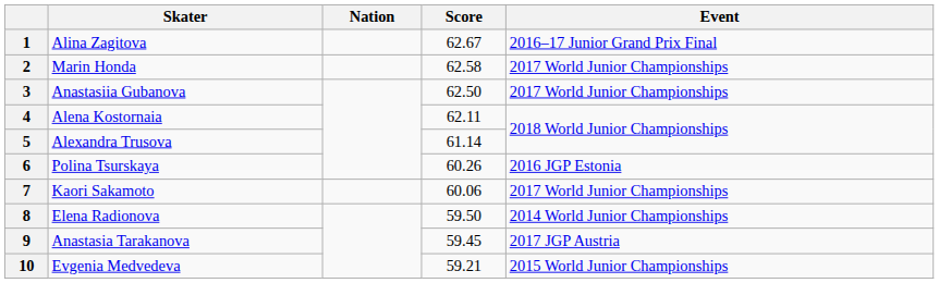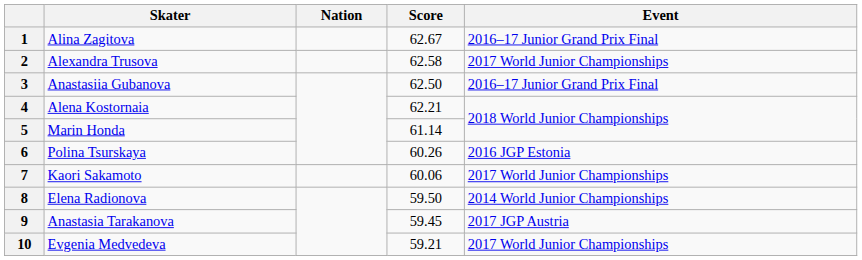 <table class="wikitable unsortable" style="text-align:left; width:75%">
 <tr>
 <th scope="col"></th>
 <th scope="col">Skater</th>
 <th scope="col">Nation</th>
 <th scope="col">Score</th>
 <th scope="col">Event</th>
 </tr>
 <tr>
 <th scope="row">1</th>
 <td><a href='#'>Alina Zagitova</a></td>
 <td></td>
 <td style="text-align:center">62.67</td>
 <td><a href='#'>2016–17 Junior Grand Prix Final</a></td>
 </tr>
 <tr>
 <th scope="row">2</th>
-<td><a href='#'>Marin Honda</a></td>
+<td><a href='#'>Alexandra Trusova</a></td>
 <td></td>
 <td style="text-align:center">62.58</td>
 <td><a href='#'>2017 World Junior Championships</a></td>
 </tr>
 <tr>
 <th scope="row">3</th>
 <td><a href='#'>Anastasiia Gubanova</a></td>
 <td rowspan="4"></td>
 <td style="text-align:center">62.50</td>
-<td><a href='#'>2017 World Junior Championships</a></td>
+<td><a href='#'>2016–17 Junior Grand Prix Final</a></td>
 </tr>
 <tr>
 <th scope="row">4</th>
 <td><a href='#'>Alena Kostornaia</a></td>
-<td style="text-align:center">62.11</td>
+<td style="text-align:center">62.21</td>
 <td rowspan="2"><a href='#'>2018 World Junior Championships</a></td>
 </tr>
 <tr>
 <th scope="row">5</th>
-<td><a href='#'>Alexandra Trusova</a></td>
+<td><a href='#'>Marin Honda</a></td>
 <td style="text-align:center">61.14</td>
 </tr>
 <tr>
 <th scope="row">6</th>
 <td><a href='#'>Polina Tsurskaya</a></td>
 <td style="text-align:center">60.26</td>
 <td><a href='#'>2016 JGP Estonia</a></td>
 </tr>
 <tr>
 <th scope="row">7</th>
 <td><a href='#'>Kaori Sakamoto</a></td>
 <td></td>
 <td style="text-align:center">60.06</td>
 <td><a href='#'>2017 World Junior Championships</a></td>
 </tr>
 <tr>
 <th scope="row">8</th>
 <td><a href='#'>Elena Radionova</a></td>
 <td rowspan="3"></td>
 <td style="text-align:center">59.50</td>
 <td><a href='#'>2014 World Junior Championships</a></td>
 </tr>
 <tr>
 <th scope="row">9</th>
 <td><a href='#'>Anastasia Tarakanova</a></td>
 <td style="text-align:center">59.45</td>
 <td><a href='#'>2017 JGP Austria</a></td>
 </tr>
 <tr>
 <th scope="row">10</th>
 <td><a href='#'>Evgenia Medvedeva</a></td>
 <td style="text-align:center">59.21</td>
-<td><a href='#'>2015 World Junior Championships</a></td>
+<td><a href='#'>2017 World Junior Championships</a></td>
 </tr>
 </table>
